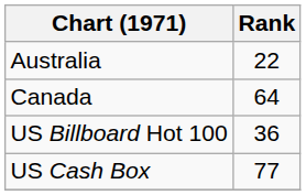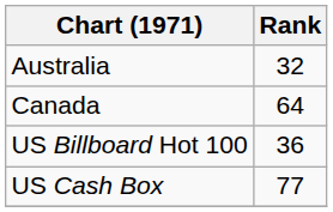 <table class="wikitable sortable">
 <tr>
 <th>Chart (1971)</th>
 <th style="text-align:center;">Rank</th>
 </tr>
 <tr>
 <td>Australia</td>
-<td style="text-align:center;">22</td>
+<td style="text-align:center;">32</td>
 </tr>
 <tr>
 <td>Canada</td>
 <td style="text-align:center;">64</td>
 </tr>
 <tr>
 <td>US <em>Billboard</em> Hot 100</td>
 <td style="text-align:center;">36</td>
 </tr>
 <tr>
 <td>US <em>Cash Box</em></td>
 <td style="text-align:center;">77</td>
 </tr>
 <tr>
 </tr>
 </table>
